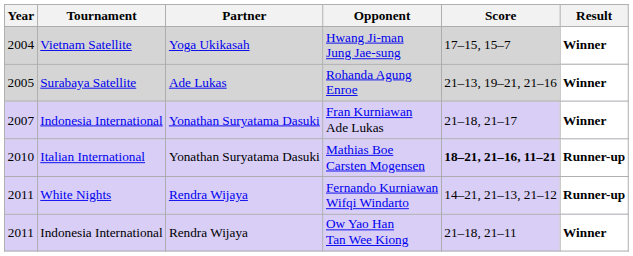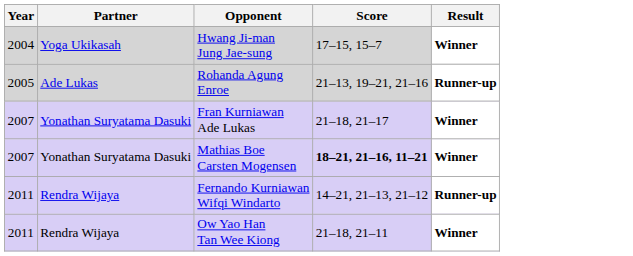 <table class="sortable wikitable" style="font-size: 90%">
 <tr>
 <th>Year</th>
-<th>Tournament</th>
 <th>Partner</th>
 <th>Opponent</th>
 <th>Score</th>
 <th>Result</th>
 </tr>
 <tr style="background:#D5D5D5">
 <td align="center">2004</td>
-<td align="left"><a href='#'>Vietnam Satellite</a></td>
 <td align="left"> <a href='#'>Yoga Ukikasah</a></td>
 <td align="left"> <a href='#'>Hwang Ji-man</a> <br>  <a href='#'>Jung Jae-sung</a></td>
 <td align="left">17–15, 15–7</td>
 <td style="text-align:left; background:white"> <strong>Winner</strong></td>
 </tr>
 <tr style="background:#D5D5D5">
 <td align="center">2005</td>
-<td align="left"><a href='#'>Surabaya Satellite</a></td>
 <td align="left"> <a href='#'>Ade Lukas</a></td>
 <td align="left"> <a href='#'>Rohanda Agung</a> <br>  <a href='#'>Enroe</a></td>
 <td align="left">21–13, 19–21, 21–16</td>
-<td style="text-align:left; background:white"> <strong>Winner</strong></td>
+<td style="text-align:left; background:white"> <strong>Runner-up</strong></td>
 </tr>
 <tr style="background:#D8CEF6">
 <td align="center">2007</td>
-<td align="left"><a href='#'>Indonesia International</a></td>
 <td align="left"> <a href='#'>Yonathan Suryatama Dasuki</a></td>
 <td align="left"> <a href='#'>Fran Kurniawan</a> <br>  Ade Lukas</td>
 <td align="left">21–18, 21–17</td>
 <td style="text-align:left; background:white"> <strong>Winner</strong></td>
 </tr>
 <tr style="background:#D8CEF6">
-<td align="center">2010</td>
-<td align="left"><a href='#'>Italian International</a></td>
+<td align="center">2007</td>
 <td align="left"> Yonathan Suryatama Dasuki</td>
 <td align="left"> <a href='#'>Mathias Boe</a> <br>  <a href='#'>Carsten Mogensen</a></td>
 <td align="left"><strong>18–21, 21–16, 11–21</strong></td>
-<td style="text-align:left; background:white"> <strong>Runner-up</strong></td>
+<td style="text-align:left; background:white"> <strong>Winner</strong></td>
 </tr>
 <tr style="background:#D8CEF6">
 <td align="center">2011</td>
-<td align="left"><a href='#'>White Nights</a></td>
 <td align="left"> <a href='#'>Rendra Wijaya</a></td>
 <td align="left"> <a href='#'>Fernando Kurniawan</a> <br>  <a href='#'>Wifqi Windarto</a></td>
 <td align="left">14–21, 21–13, 21–12</td>
 <td style="text-align:left; background:white"> <strong>Runner-up</strong></td>
 </tr>
 <tr style="background:#D8CEF6">
 <td align="center">2011</td>
-<td align="left">Indonesia International</td>
 <td align="left"> Rendra Wijaya</td>
 <td align="left"> <a href='#'>Ow Yao Han</a> <br>  <a href='#'>Tan Wee Kiong</a></td>
 <td align="left">21–18, 21–11</td>
 <td style="text-align:left; background:white"> <strong>Winner</strong></td>
 </tr>
 </table>
